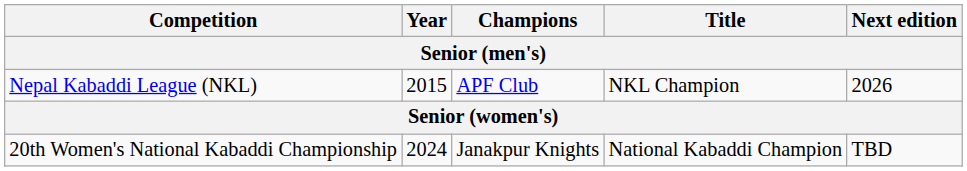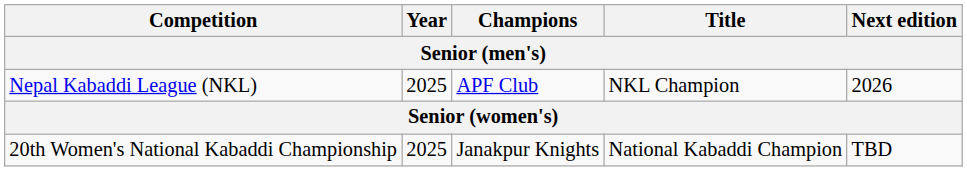 <table class="wikitable sortable">
 <tr>
 <th>Competition</th>
 <th>Year</th>
 <th>Champions</th>
 <th>Title</th>
 <th>Next edition</th>
 </tr>
 <tr>
 <th colspan="5">Senior (men's)</th>
 </tr>
 <tr>
 <td><a href='#'>Nepal Kabaddi League</a> (NKL)</td>
-<td>2015</td>
+<td>2025</td>
 <td><a href='#'>APF Club</a></td>
 <td>NKL Champion</td>
 <td>2026</td>
 </tr>
 <tr>
 <th colspan="5">Senior (women's)</th>
 </tr>
 <tr>
 <td>20th Women's National Kabaddi Championship</td>
-<td>2024</td>
+<td>2025</td>
 <td>Janakpur Knights</td>
 <td>National Kabaddi Champion</td>
 <td>TBD</td>
 </tr>
 </table>
